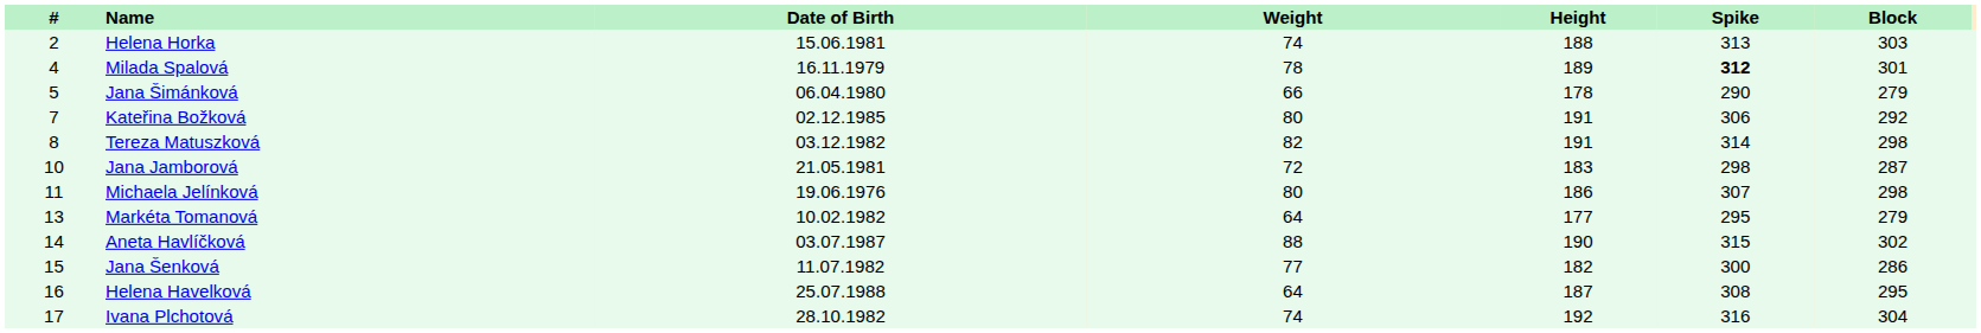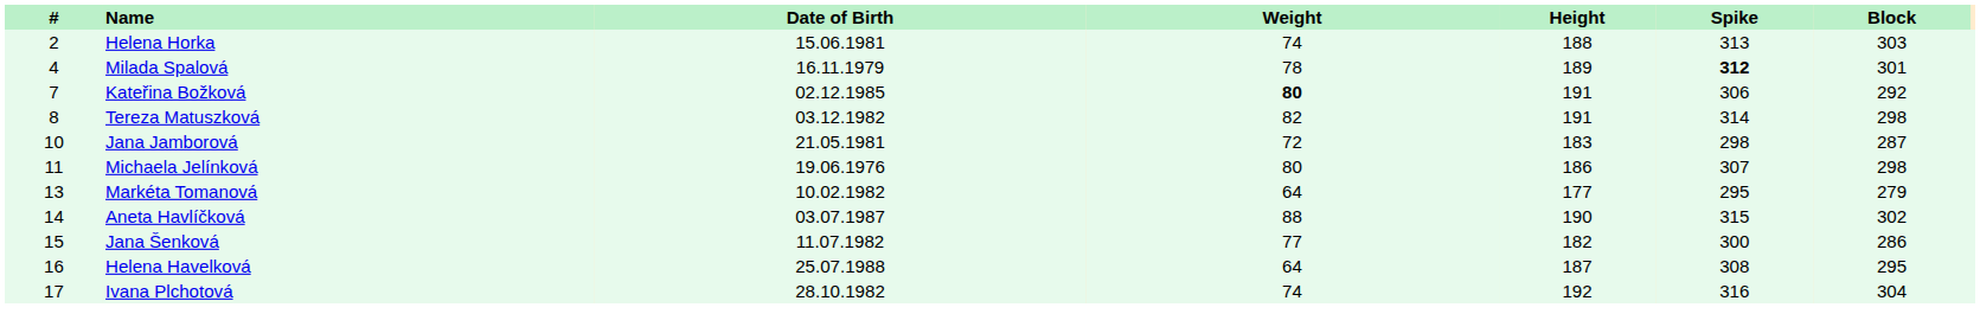 <table border=0 cellpadding=2 cellspacing=0  |- bgcolor=#FFECCE style="text-align:center; font-size:90%;" width=100%>
 <tr bgcolor=#BBF0C9>
 <th width=5%>#</th>
 <th width=25% align=left>Name</th>
 <th width=25%>Date of Birth</th>
 <th width=21%>Weight</th>
 <th width=8%>Height</th>
 <th width=8%>Spike</th>
 <th width=8%>Block</th>
 </tr>
 <tr bgcolor=#E7FAEC>
 <td>2</td>
 <td align=left><a href='#'>Helena Horka</a></td>
 <td>15.06.1981</td>
 <td>74</td>
 <td>188</td>
 <td>313</td>
 <td>303</td>
 <td></td>
 </tr>
 <tr bgcolor=#E7FAEC>
 <td>4</td>
 <td align=left><a href='#'>Milada Spalová</a></td>
 <td>16.11.1979</td>
 <td>78</td>
 <td>189</td>
 <td><strong>312</strong></td>
 <td>301</td>
 <td></td>
 </tr>
 <tr bgcolor=#E7FAEC>
-<td>5</td>
-<td align=left><a href='#'>Jana Šimánková</a></td>
-<td>06.04.1980</td>
-<td>66</td>
-<td>178</td>
-<td>290</td>
-<td>279</td>
-<td></td>
-</tr>
-<tr bgcolor=#E7FAEC>
 <td>7</td>
 <td align=left><a href='#'>Kateřina Božková</a></td>
 <td>02.12.1985</td>
-<td>80</td>
+<td><strong>80</strong></td>
 <td>191</td>
 <td>306</td>
 <td>292</td>
 <td></td>
 </tr>
 <tr bgcolor=#E7FAEC>
 <td>8</td>
 <td align=left><a href='#'>Tereza Matuszková</a></td>
 <td>03.12.1982</td>
 <td>82</td>
 <td>191</td>
 <td>314</td>
 <td>298</td>
 <td></td>
 </tr>
 <tr bgcolor=#E7FAEC>
 <td>10</td>
 <td align=left><a href='#'>Jana Jamborová</a></td>
 <td>21.05.1981</td>
 <td>72</td>
 <td>183</td>
 <td>298</td>
 <td>287</td>
 <td></td>
 </tr>
 <tr bgcolor=#E7FAEC>
 <td>11</td>
 <td align=left><a href='#'>Michaela Jelínková</a></td>
 <td>19.06.1976</td>
 <td>80</td>
 <td>186</td>
 <td>307</td>
 <td>298</td>
 <td></td>
 </tr>
 <tr bgcolor=#E7FAEC>
 <td>13</td>
 <td align=left><a href='#'>Markéta Tomanová</a></td>
 <td>10.02.1982</td>
 <td>64</td>
 <td>177</td>
 <td>295</td>
 <td>279</td>
 <td></td>
 </tr>
 <tr bgcolor=#E7FAEC>
 <td>14</td>
 <td align=left><a href='#'>Aneta Havlíčková</a></td>
 <td>03.07.1987</td>
 <td>88</td>
 <td>190</td>
 <td>315</td>
 <td>302</td>
 <td></td>
 </tr>
 <tr bgcolor=#E7FAEC>
 <td>15</td>
 <td align=left><a href='#'>Jana Šenková</a></td>
 <td>11.07.1982</td>
 <td>77</td>
 <td>182</td>
 <td>300</td>
 <td>286</td>
 <td></td>
 </tr>
 <tr bgcolor=#E7FAEC>
 <td>16</td>
 <td align=left><a href='#'>Helena Havelková</a></td>
 <td>25.07.1988</td>
 <td>64</td>
 <td>187</td>
 <td>308</td>
 <td>295</td>
 <td></td>
 </tr>
 <tr bgcolor=#E7FAEC>
 <td>17</td>
 <td align=left><a href='#'>Ivana Plchotová</a></td>
 <td>28.10.1982</td>
 <td>74</td>
 <td>192</td>
 <td>316</td>
 <td>304</td>
 <td></td>
 </tr>
 </table>
